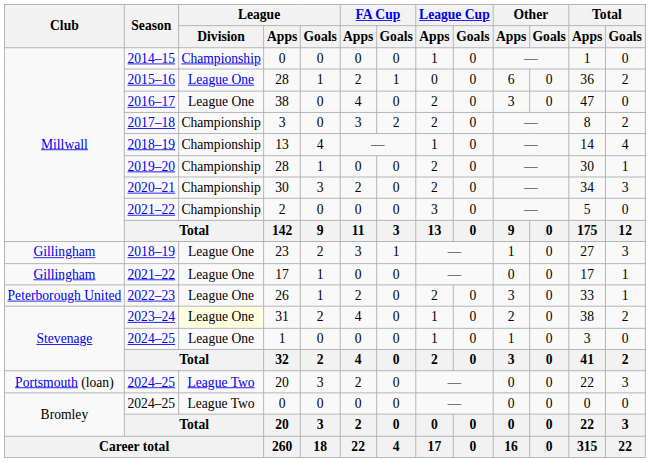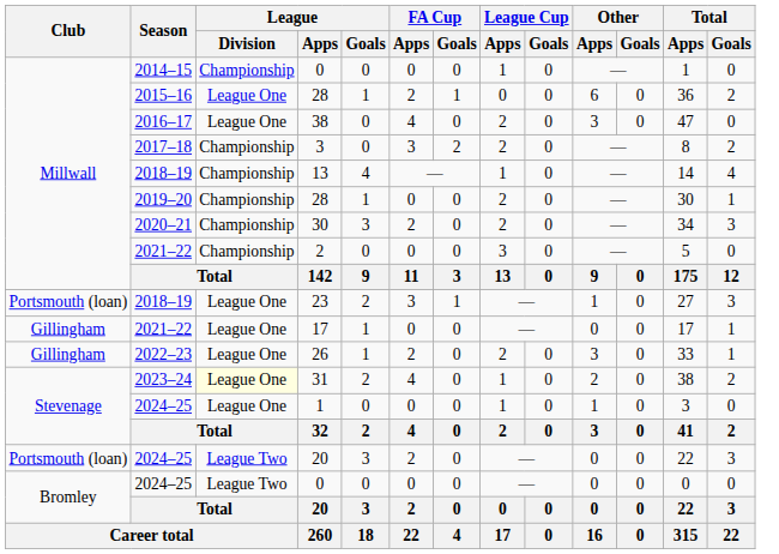 <table class="wikitable" style="text-align:center">
 <tr>
 <th rowspan="2">Club</th>
 <th rowspan="2">Season</th>
 <th colspan="3">League</th>
 <th colspan="2"><a href='#'>FA Cup</a></th>
 <th colspan="2"><a href='#'>League Cup</a></th>
 <th colspan="2">Other</th>
 <th colspan="2">Total</th>
 </tr>
 <tr>
 <th>Division</th>
 <th>Apps</th>
 <th>Goals</th>
 <th>Apps</th>
 <th>Goals</th>
 <th>Apps</th>
 <th>Goals</th>
 <th>Apps</th>
 <th>Goals</th>
 <th>Apps</th>
 <th>Goals</th>
 </tr>
 <tr>
 <td rowspan="9"><a href='#'>Millwall</a></td>
 <td><a href='#'>2014–15</a></td>
 <td><a href='#'>Championship</a></td>
 <td>0</td>
 <td>0</td>
 <td>0</td>
 <td>0</td>
 <td>1</td>
 <td>0</td>
 <td colspan=2>—</td>
 <td>1</td>
 <td>0</td>
 </tr>
 <tr>
 <td><a href='#'>2015–16</a></td>
 <td><a href='#'>League One</a></td>
 <td>28</td>
 <td>1</td>
 <td>2</td>
 <td>1</td>
 <td>0</td>
 <td>0</td>
 <td>6</td>
 <td>0</td>
 <td>36</td>
 <td>2</td>
 </tr>
 <tr>
 <td><a href='#'>2016–17</a></td>
 <td>League One</td>
 <td>38</td>
 <td>0</td>
 <td>4</td>
 <td>0</td>
 <td>2</td>
 <td>0</td>
 <td>3</td>
 <td>0</td>
 <td>47</td>
 <td>0</td>
 </tr>
 <tr>
 <td><a href='#'>2017–18</a></td>
 <td>Championship</td>
 <td>3</td>
 <td>0</td>
 <td>3</td>
 <td>2</td>
 <td>2</td>
 <td>0</td>
 <td colspan=2>—</td>
 <td>8</td>
 <td>2</td>
 </tr>
 <tr>
 <td><a href='#'>2018–19</a></td>
 <td>Championship</td>
 <td>13</td>
 <td>4</td>
 <td colspan=2>—</td>
 <td>1</td>
 <td>0</td>
 <td colspan=2>—</td>
 <td>14</td>
 <td>4</td>
 </tr>
 <tr>
 <td><a href='#'>2019–20</a></td>
 <td>Championship</td>
 <td>28</td>
 <td>1</td>
 <td>0</td>
 <td>0</td>
 <td>2</td>
 <td>0</td>
 <td colspan=2>—</td>
 <td>30</td>
 <td>1</td>
 </tr>
 <tr>
 <td><a href='#'>2020–21</a></td>
 <td>Championship</td>
 <td>30</td>
 <td>3</td>
 <td>2</td>
 <td>0</td>
 <td>2</td>
 <td>0</td>
 <td colspan=2>—</td>
 <td>34</td>
 <td>3</td>
 </tr>
 <tr>
 <td><a href='#'>2021–22</a></td>
 <td>Championship</td>
 <td>2</td>
 <td>0</td>
 <td>0</td>
 <td>0</td>
 <td>3</td>
 <td>0</td>
 <td colspan=2>—</td>
 <td>5</td>
 <td>0</td>
 </tr>
 <tr>
 <th colspan=2>Total</th>
 <th>142</th>
 <th>9</th>
 <th>11</th>
 <th>3</th>
 <th>13</th>
 <th>0</th>
 <th>9</th>
 <th>0</th>
 <th>175</th>
 <th>12</th>
 </tr>
 <tr>
-<td rowspan="1"><a href='#'>Gillingham</a></td>
+<td rowspan="1"><a href='#'>Portsmouth</a> (loan)</td>
 <td><a href='#'>2018–19</a></td>
 <td>League One</td>
 <td>23</td>
 <td>2</td>
 <td>3</td>
 <td>1</td>
 <td colspan=2>—</td>
 <td>1</td>
 <td>0</td>
 <td>27</td>
 <td>3</td>
 </tr>
 <tr>
 <td rowspan="1"><a href='#'>Gillingham</a></td>
 <td><a href='#'>2021–22</a></td>
 <td>League One</td>
 <td>17</td>
 <td>1</td>
 <td>0</td>
 <td>0</td>
 <td colspan=2>—</td>
 <td>0</td>
 <td>0</td>
 <td>17</td>
 <td>1</td>
 </tr>
 <tr>
-<td><a href='#'>Peterborough United</a></td>
+<td rowspan="1"><a href='#'>Gillingham</a></td>
 <td><a href='#'>2022–23</a></td>
 <td>League One</td>
 <td>26</td>
 <td>1</td>
 <td>2</td>
 <td>0</td>
 <td>2</td>
 <td>0</td>
 <td>3</td>
 <td>0</td>
 <td>33</td>
 <td>1</td>
 </tr>
 <tr>
 <td rowspan="3"><a href='#'>Stevenage</a></td>
 <td><a href='#'>2023–24</a></td>
 <td style="background: lightyellow;">League One</td>
 <td>31</td>
 <td>2</td>
 <td>4</td>
 <td>0</td>
 <td>1</td>
 <td>0</td>
 <td>2</td>
 <td>0</td>
 <td>38</td>
 <td>2</td>
 </tr>
 <tr>
 <td><a href='#'>2024–25</a></td>
 <td>League One</td>
 <td>1</td>
 <td>0</td>
 <td>0</td>
 <td>0</td>
 <td>1</td>
 <td>0</td>
 <td>1</td>
 <td>0</td>
 <td>3</td>
 <td>0</td>
 </tr>
 <tr>
 <th colspan="2">Total</th>
 <th>32</th>
 <th>2</th>
 <th>4</th>
 <th>0</th>
 <th>2</th>
 <th>0</th>
 <th>3</th>
 <th>0</th>
 <th>41</th>
 <th>2</th>
 </tr>
 <tr>
 <td rowspan="1"><a href='#'>Portsmouth</a> (loan)</td>
 <td><a href='#'>2024–25</a></td>
 <td><a href='#'>League Two</a></td>
 <td>20</td>
 <td>3</td>
 <td>2</td>
 <td>0</td>
 <td colspan=2>—</td>
 <td>0</td>
 <td>0</td>
 <td>22</td>
 <td>3</td>
 </tr>
 <tr>
 <td rowspan="2">Bromley</td>
 <td>2024–25</td>
 <td>League Two</td>
 <td>0</td>
 <td>0</td>
 <td>0</td>
 <td>0</td>
 <td colspan=2>—</td>
 <td>0</td>
 <td>0</td>
 <td>0</td>
 <td>0</td>
 </tr>
 <tr>
 <th colspan="2">Total</th>
 <th>20</th>
 <th>3</th>
 <th>2</th>
 <th>0</th>
 <th>0</th>
 <th>0</th>
 <th>0</th>
 <th>0</th>
 <th>22</th>
 <th>3</th>
 </tr>
 <tr>
 <th colspan="3">Career total</th>
 <th>260</th>
 <th>18</th>
 <th>22</th>
 <th>4</th>
 <th>17</th>
 <th>0</th>
 <th>16</th>
 <th>0</th>
 <th>315</th>
 <th>22</th>
 </tr>
 </table>
